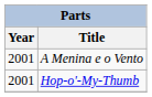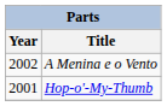 <table class="wikitable" style="font-size: 90%;">
 <tr>
 <th colspan="4" style="background: LightSteelBlue;">Parts</th>
 </tr>
 <tr>
 <th>Year</th>
 <th>Title</th>
 </tr>
 <tr>
-<td>2001</td>
+<td>2002</td>
 <td><em>A Menina e o Vento</em></td>
 </tr>
 <tr>
 <td>2001</td>
 <td><em><a href='#'>Hop-o'-My-Thumb</a></em></td>
 </tr>
 <tr>
 </tr>
 </table>
